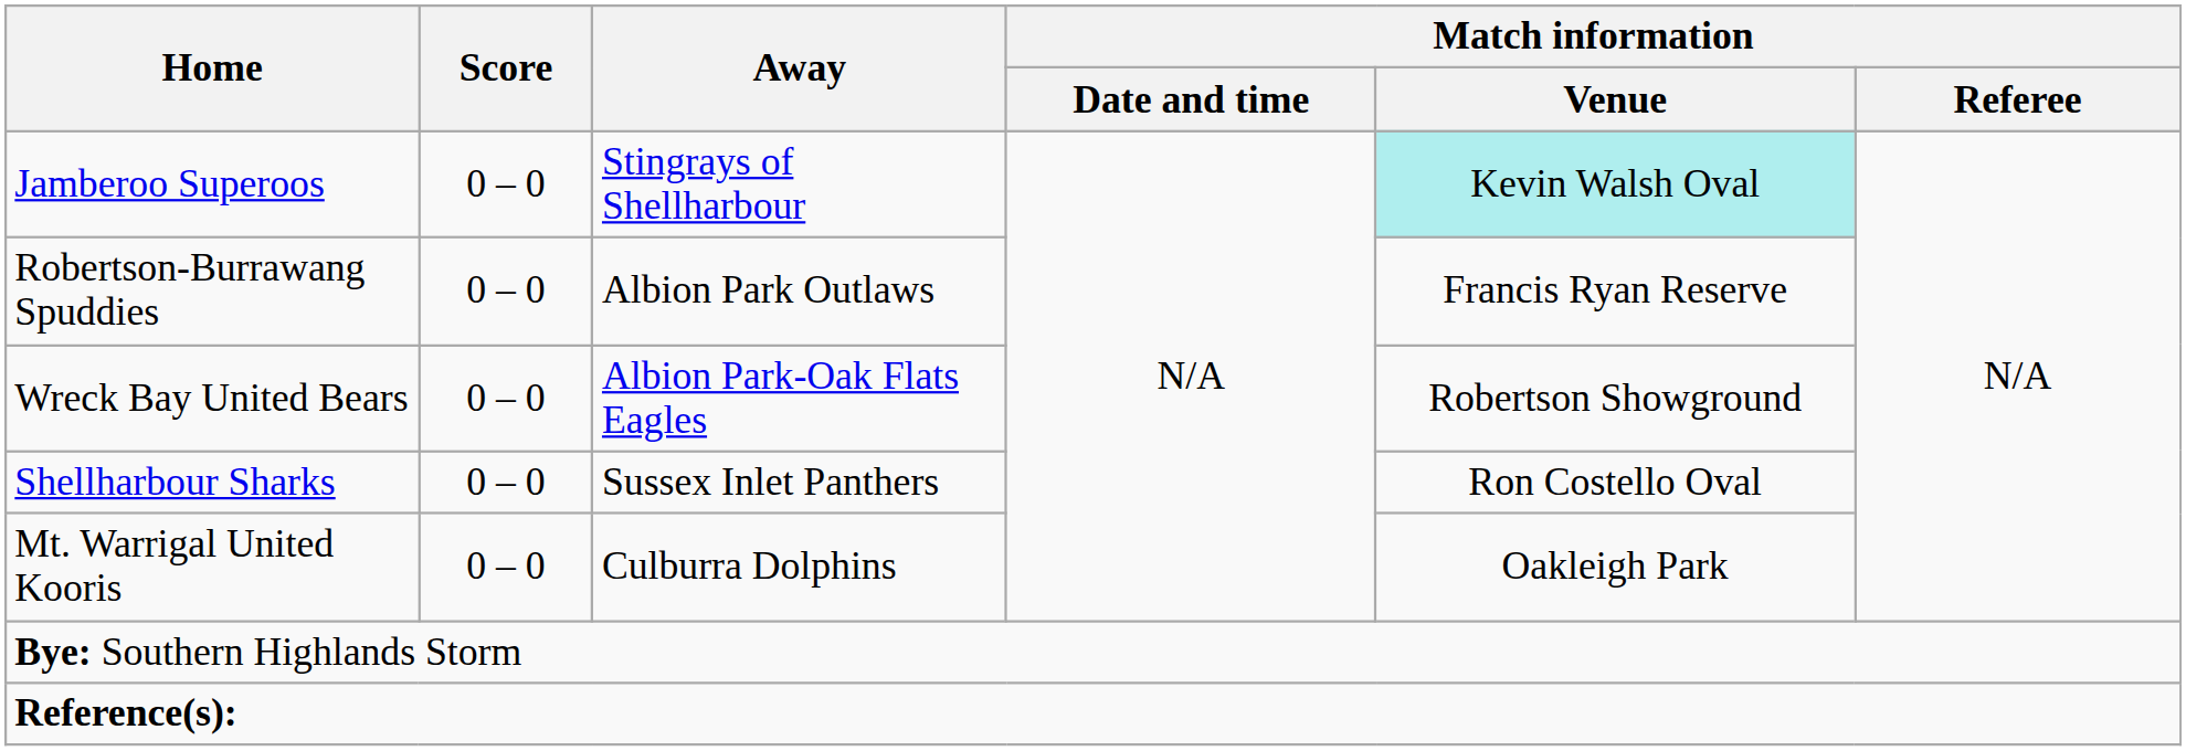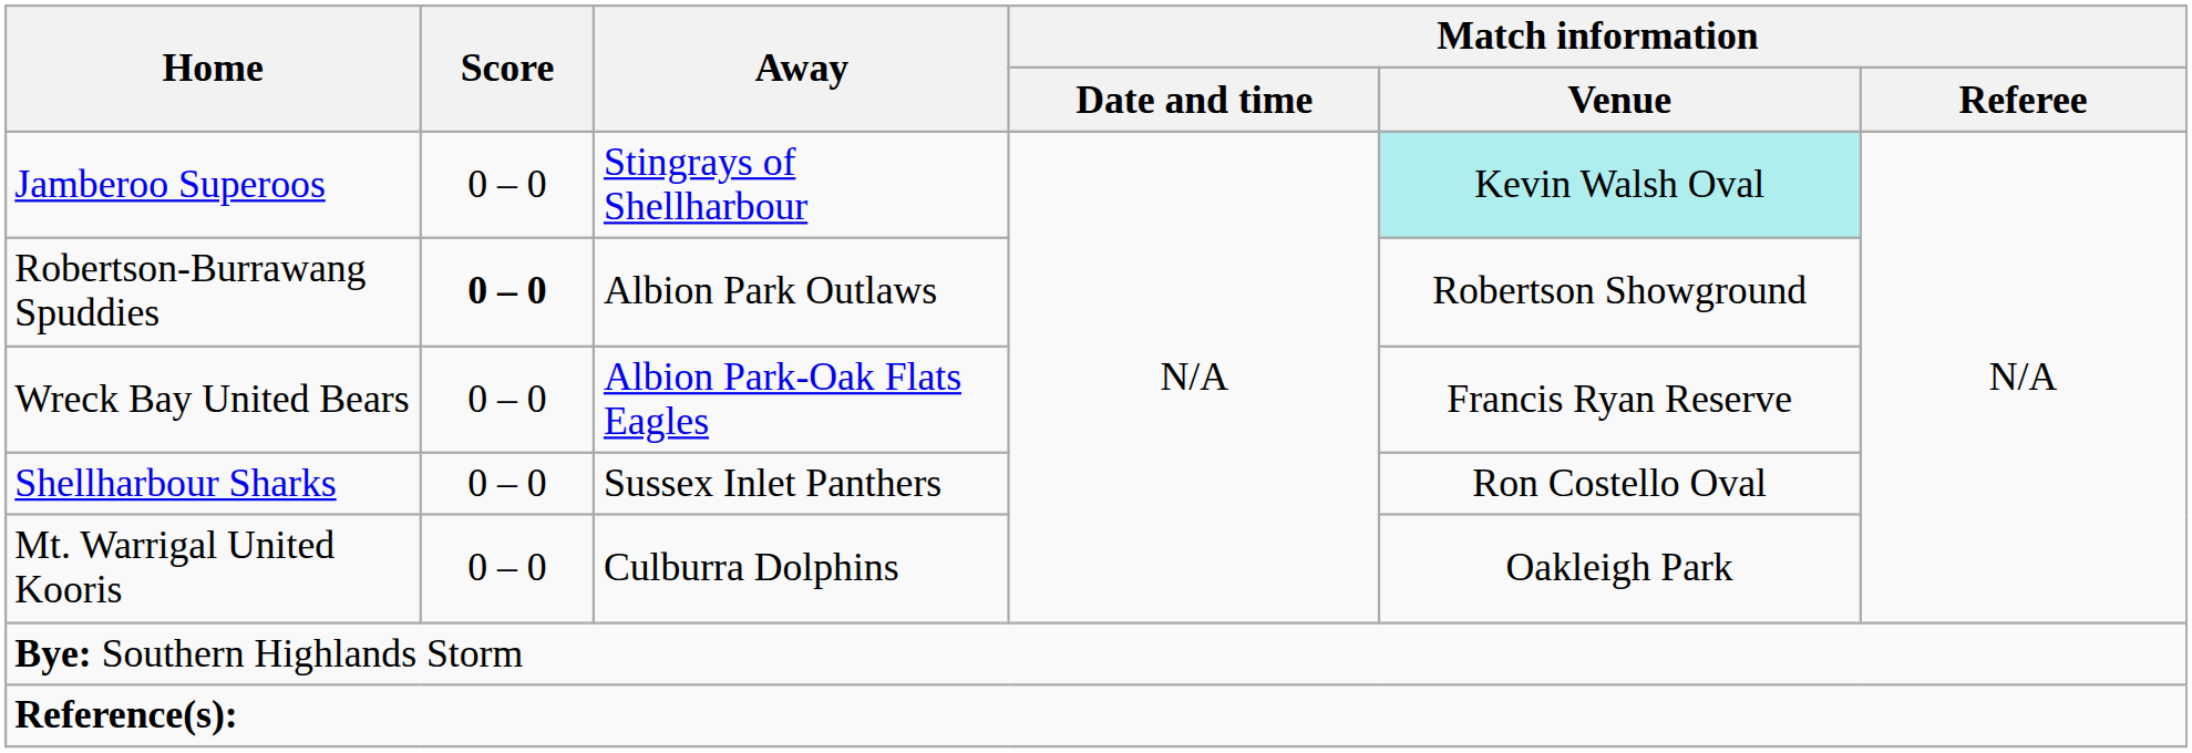 <table class="wikitable" width="100% text-align:center;">
 <tr>
 <th rowspan="2" width="19%">Home</th>
 <th rowspan="2" width="8%">Score</th>
 <th rowspan="2" width="19%">Away</th>
 <th colspan="3">Match information</th>
 </tr>
 <tr bgcolor="#CCCCCC">
 <th width="17%">Date and time</th>
 <th width="22%">Venue</th>
 <th>Referee</th>
 </tr>
 <tr>
 <td> <a href='#'>Jamberoo Superoos</a></td>
 <td style="text-align:center;">0 – 0</td>
 <td> <a href='#'>Stingrays of Shellharbour</a></td>
 <td rowspan="5" style="text-align:center;">N/A</td>
 <td style="background: paleturquoise; text-align:center;">Kevin Walsh Oval</td>
 <td rowspan="5" style="text-align:center;">N/A</td>
 </tr>
 <tr>
 <td> Robertson-Burrawang Spuddies</td>
-<td style="text-align:center;">0 – 0</td>
+<td style="text-align:center;"><strong>0 – 0</strong></td>
 <td> Albion Park Outlaws</td>
-<td style="text-align:center;">Francis Ryan Reserve</td>
+<td style="text-align:center;">Robertson Showground</td>
 </tr>
 <tr>
 <td> Wreck Bay United Bears</td>
 <td style="text-align:center;">0 – 0</td>
 <td> <a href='#'>Albion Park-Oak Flats Eagles</a></td>
-<td style="text-align:center;">Robertson Showground</td>
+<td style="text-align:center;">Francis Ryan Reserve</td>
 </tr>
 <tr>
 <td> <a href='#'>Shellharbour Sharks</a></td>
 <td style="text-align:center;">0 – 0</td>
 <td> Sussex Inlet Panthers</td>
 <td style="text-align:center;">Ron Costello Oval</td>
 </tr>
 <tr>
 <td> Mt. Warrigal United Kooris</td>
 <td style="text-align:center;">0 – 0</td>
 <td> Culburra Dolphins</td>
 <td style="text-align:center;">Oakleigh Park</td>
 </tr>
 <tr>
 <td colspan="6" align="centre"><strong>Bye:</strong>  Southern Highlands Storm</td>
 </tr>
 <tr>
 <td colspan="6"><strong>Reference(s):</strong></td>
 </tr>
 </table>
